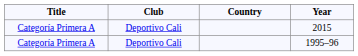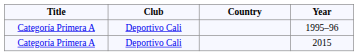 <table align="center" bgcolor="#f7f8ff" border="1" cellpadding="3" cellspacing="0" class="" style="font-size: 95%; border: gray solid 1px; border-collapse: collapse;">
 <tr>
 <th width="160">Title</th>
 <th width="140">Club</th>
 <th width="140">Country</th>
 <th width="95">Year</th>
 </tr>
 <tr align="center">
 <td><a href='#'>Categoría Primera A</a></td>
 <td><a href='#'>Deportivo Cali</a></td>
 <td></td>
-<td>2015</td>
+<td>1995–96</td>
 </tr>
 <tr align="center">
 <td><a href='#'>Categoría Primera A</a></td>
 <td><a href='#'>Deportivo Cali</a></td>
 <td></td>
-<td>1995–96</td>
+<td>2015</td>
 </tr>
 </table>
